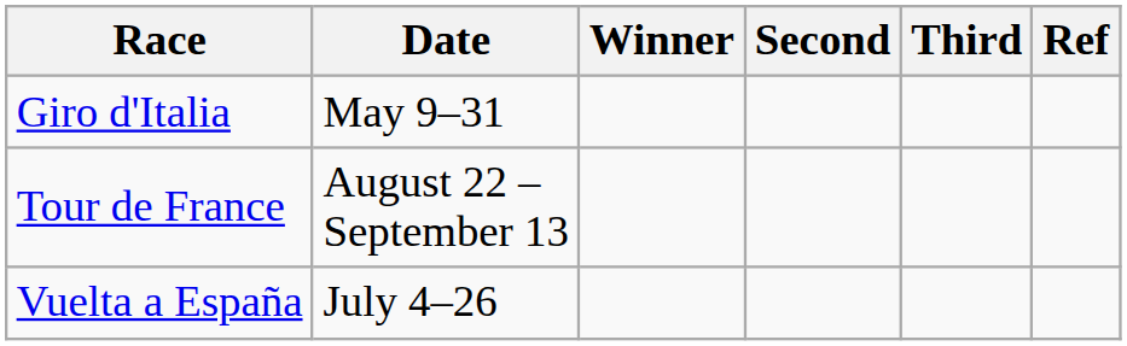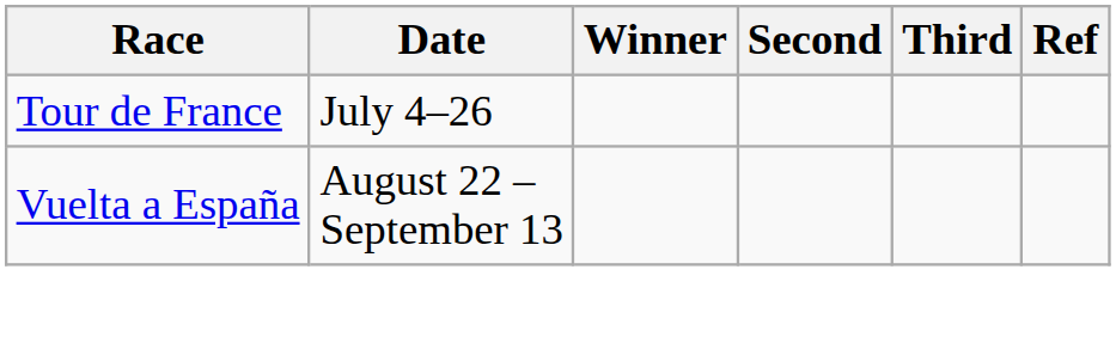 <table class="wikitable">
 <tr>
 <th>Race</th>
 <th>Date</th>
 <th>Winner</th>
 <th>Second</th>
 <th>Third</th>
 <th>Ref</th>
 </tr>
 <tr>
-<td> <a href='#'>Giro d'Italia</a></td>
-<td>May 9–31</td>
-<td></td>
-<td></td>
-<td></td>
-<td></td>
-</tr>
-<tr>
 <td> <a href='#'>Tour de France</a></td>
-<td>August 22 –<br> September 13</td>
+<td>July 4–26</td>
 <td></td>
 <td></td>
 <td></td>
 <td></td>
 </tr>
 <tr>
 <td> <a href='#'>Vuelta a España</a></td>
-<td>July 4–26</td>
+<td>August 22 –<br> September 13</td>
 <td></td>
 <td></td>
 <td></td>
 <td></td>
 </tr>
 </table>
